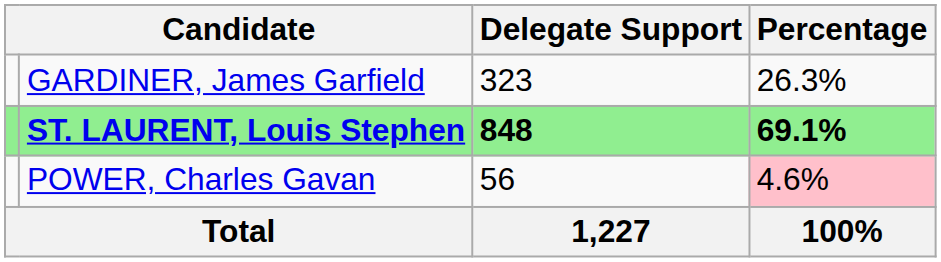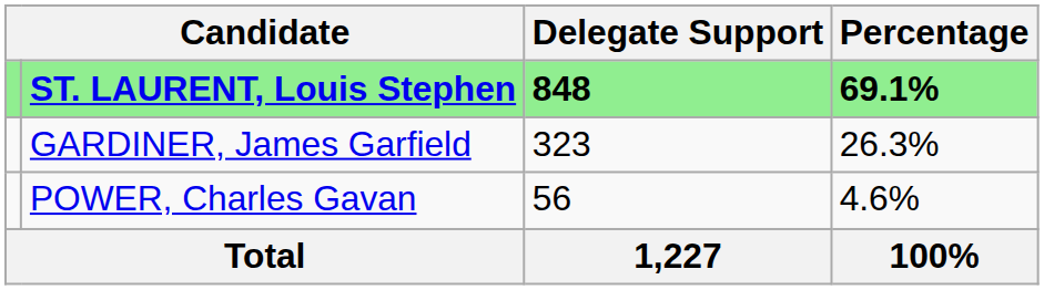 <table class="wikitable">
 <tr>
 <th colspan="2">Candidate</th>
 <th>Delegate Support</th>
 <th>Percentage</th>
-</tr>
-<tr>
-<td></td>
-<td><a href='#'>GARDINER, James Garfield</a></td>
-<td>323</td>
-<td>26.3%</td>
 </tr>
 <tr style="background:lightgreen;">
 <td></td>
 <td><strong><a href='#'>ST. LAURENT, Louis Stephen</a></strong></td>
 <td><strong>848</strong></td>
 <td><strong>69.1%</strong></td>
 </tr>
 <tr>
 <td></td>
+<td><a href='#'>GARDINER, James Garfield</a></td>
+<td>323</td>
+<td>26.3%</td>
+</tr>
+<tr>
+<td></td>
 <td><a href='#'>POWER, Charles Gavan</a></td>
 <td>56</td>
-<td style="background: pink;">4.6%</td>
+<td>4.6%</td>
 </tr>
 <tr>
 <th colspan="2">Total</th>
 <th>1,227</th>
 <th>100%</th>
 </tr>
 </table>
